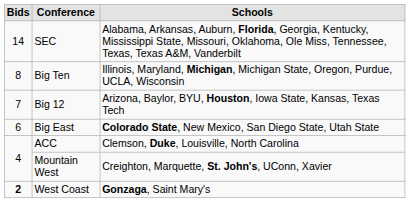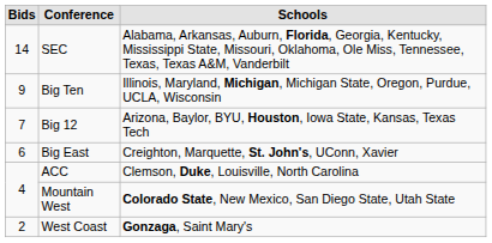 <table class="wikitable">
 <tr>
 <th data-darkreader-inline-bgcolor="" data-darkreader-inline-bgimage="" style="background: #e3e3e3;">Bids</th>
 <th data-darkreader-inline-bgcolor="" data-darkreader-inline-bgimage="" style="background: #e3e3e3;">Conference</th>
 <th data-darkreader-inline-bgcolor="" data-darkreader-inline-bgimage="" style="background: #e3e3e3;">Schools</th>
 </tr>
 <tr>
 <td align="center">14</td>
 <td>SEC</td>
 <td>Alabama, Arkansas, Auburn, <strong>Florida</strong>, Georgia, Kentucky, Mississippi State, Missouri, Oklahoma, Ole Miss, Tennessee, Texas, Texas A&M, Vanderbilt</td>
 </tr>
 <tr>
-<td align="center">8</td>
+<td align="center">9</td>
 <td>Big Ten</td>
 <td>Illinois, Maryland, <strong>Michigan</strong>, Michigan State, Oregon, Purdue, UCLA, Wisconsin</td>
 </tr>
 <tr>
 <td align="center">7</td>
 <td>Big 12</td>
 <td>Arizona, Baylor, BYU, <strong>Houston</strong>, Iowa State, Kansas, Texas Tech</td>
 </tr>
 <tr>
 <td align="center">6</td>
 <td>Big East</td>
-<td><strong>Colorado State</strong>, New Mexico, San Diego State, Utah State</td>
+<td>Creighton, Marquette, <strong>St. John's</strong>, UConn, Xavier</td>
 </tr>
 <tr>
 <td rowspan="2" align="center">4</td>
 <td>ACC</td>
 <td>Clemson, <strong>Duke</strong>, Louisville, North Carolina</td>
 </tr>
 <tr>
 <td>Mountain West</td>
-<td>Creighton, Marquette, <strong>St. John's</strong>, UConn, Xavier</td>
+<td><strong>Colorado State</strong>, New Mexico, San Diego State, Utah State</td>
 </tr>
 <tr>
-<td align="center"><strong>2</strong></td>
+<td align="center">2</td>
 <td>West Coast</td>
 <td><strong>Gonzaga</strong>, Saint Mary's</td>
 </tr>
 </table>
